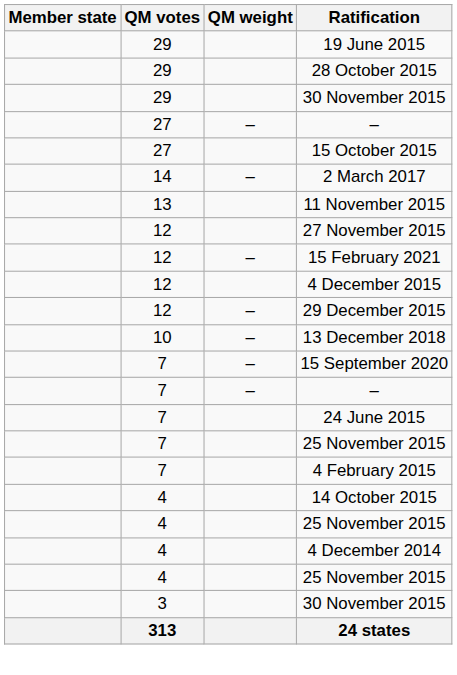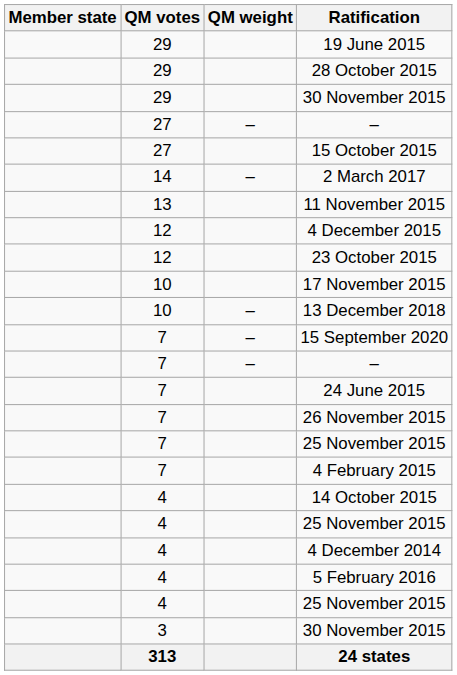 <table class="wikitable sortable" style="text-align:center">
 <tr>
 <th>Member state</th>
 <th>QM votes</th>
 <th>QM weight</th>
 <th data-sort-type="date">Ratification</th>
 </tr>
 <tr>
 <td style="text-align:left"></td>
 <td>29</td>
 <td></td>
 <td>19 June 2015</td>
 </tr>
 <tr>
 <td style="text-align:left"></td>
 <td>29</td>
 <td></td>
 <td>28 October 2015</td>
 </tr>
 <tr>
 <td style="text-align:left"></td>
 <td>29</td>
 <td></td>
 <td>30 November 2015</td>
 </tr>
 <tr>
 <td style="text-align:left"></td>
 <td>27</td>
 <td>–</td>
 <td>–</td>
 </tr>
 <tr>
 <td style="text-align:left"></td>
 <td>27</td>
 <td></td>
 <td>15 October 2015</td>
 </tr>
 <tr>
 <td style="text-align:left"></td>
 <td>14</td>
 <td>–</td>
 <td>2 March 2017</td>
 </tr>
 <tr>
 <td style="text-align:left"></td>
 <td>13</td>
 <td></td>
 <td>11 November 2015</td>
 </tr>
 <tr>
 <td style="text-align:left"></td>
 <td>12</td>
 <td></td>
-<td>27 November 2015</td>
-</tr>
-<tr>
-<td style="text-align:left"></td>
-<td>12</td>
-<td>–</td>
-<td>15 February 2021</td>
+<td>4 December 2015</td>
 </tr>
 <tr>
 <td style="text-align:left"></td>
 <td>12</td>
 <td></td>
-<td>4 December 2015</td>
+<td>23 October 2015</td>
 </tr>
 <tr>
 <td style="text-align:left"></td>
-<td>12</td>
-<td>–</td>
-<td>29 December 2015</td>
+<td>10</td>
+<td></td>
+<td>17 November 2015</td>
 </tr>
 <tr>
 <td style="text-align:left"></td>
 <td>10</td>
 <td>–</td>
 <td>13 December 2018</td>
 </tr>
 <tr>
 <td style="text-align:left"></td>
 <td>7</td>
 <td>–</td>
 <td>15 September 2020</td>
 </tr>
 <tr>
 <td style="text-align:left"></td>
 <td>7</td>
 <td>–</td>
 <td>–</td>
 </tr>
 <tr>
 <td style="text-align:left"></td>
 <td>7</td>
 <td></td>
 <td>24 June 2015</td>
+</tr>
+<tr>
+<td style="text-align:left"></td>
+<td>7</td>
+<td></td>
+<td>26 November 2015</td>
 </tr>
 <tr>
 <td style="text-align:left"></td>
 <td>7</td>
 <td></td>
 <td>25 November 2015</td>
 </tr>
 <tr>
 <td style="text-align:left"></td>
 <td>7</td>
 <td></td>
 <td>4 February 2015</td>
 </tr>
 <tr>
 <td style="text-align:left"></td>
 <td>4</td>
 <td></td>
 <td>14 October 2015</td>
 </tr>
 <tr>
 <td style="text-align:left"></td>
 <td>4</td>
 <td></td>
 <td>25 November 2015</td>
 </tr>
 <tr>
 <td style="text-align:left"></td>
 <td>4</td>
 <td></td>
 <td>4 December 2014</td>
 </tr>
 <tr>
 <td style="text-align:left"></td>
 <td>4</td>
 <td></td>
+<td>5 February 2016</td>
+</tr>
+<tr>
+<td style="text-align:left"></td>
+<td>4</td>
+<td></td>
 <td>25 November 2015</td>
 </tr>
 <tr>
 <td style="text-align:left"></td>
 <td>3</td>
 <td></td>
 <td>30 November 2015</td>
 </tr>
 <tr>
 <th style="text-align:left"></th>
 <th>313</th>
 <th></th>
 <th>24 states</th>
 </tr>
 </table>
